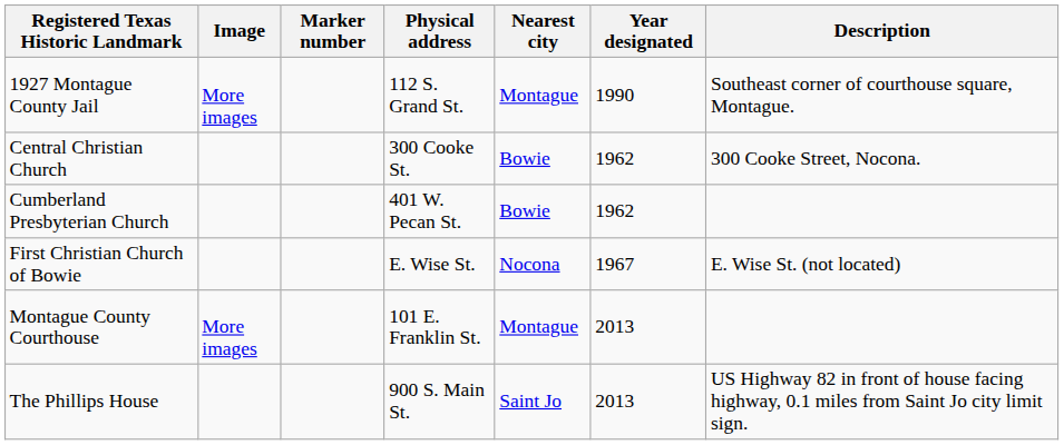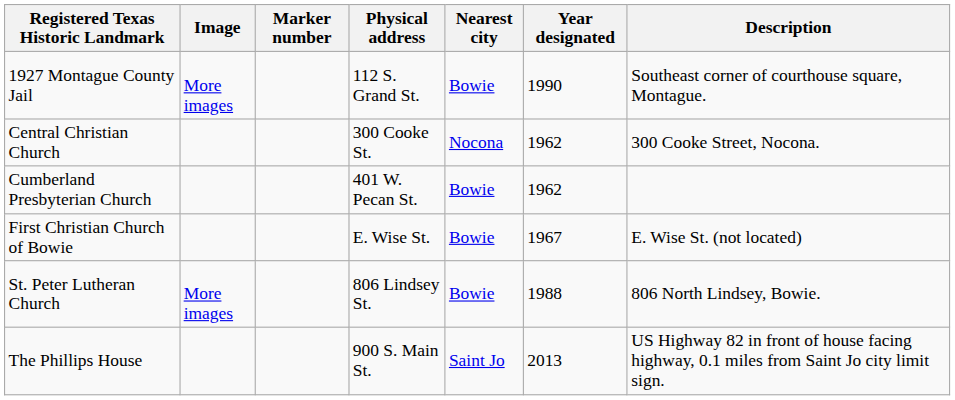 <table class="wikitable sortable">
 <tr>
 <th>Registered Texas Historic Landmark</th>
 <th>Image</th>
 <th>Marker number</th>
 <th>Physical address</th>
 <th>Nearest city</th>
 <th>Year designated</th>
 <th>Description</th>
 </tr>
 <tr>
 <td>1927 Montague County Jail</td>
 <td><br> <a href='#'>More images</a></td>
 <td></td>
 <td>112 S. Grand St.<br></td>
-<td><a href='#'>Montague</a></td>
+<td><a href='#'>Bowie</a></td>
 <td>1990</td>
 <td>Southeast corner of courthouse square, Montague.</td>
 </tr>
 <tr>
 <td>Central Christian Church</td>
 <td></td>
 <td></td>
 <td>300 Cooke St.<br></td>
-<td><a href='#'>Bowie</a></td>
+<td><a href='#'>Nocona</a></td>
 <td>1962</td>
 <td>300 Cooke Street, Nocona.</td>
 </tr>
 <tr>
 <td>Cumberland Presbyterian Church</td>
 <td></td>
 <td></td>
 <td>401 W. Pecan St.<br></td>
 <td><a href='#'>Bowie</a></td>
 <td>1962</td>
 <td></td>
 </tr>
 <tr>
 <td>First Christian Church of Bowie</td>
 <td></td>
 <td></td>
 <td>E. Wise St.</td>
-<td><a href='#'>Nocona</a></td>
+<td><a href='#'>Bowie</a></td>
 <td>1967</td>
 <td>E. Wise St. (not located)</td>
 </tr>
 <tr>
-<td>Montague County Courthouse</td>
+<td>St. Peter Lutheran Church</td>
 <td><br> <a href='#'>More images</a></td>
 <td></td>
-<td>101 E. Franklin St.<br></td>
-<td><a href='#'>Montague</a></td>
-<td>2013</td>
-<td></td>
+<td>806 Lindsey St.<br></td>
+<td><a href='#'>Bowie</a></td>
+<td>1988</td>
+<td>806 North Lindsey, Bowie.</td>
 </tr>
 <tr>
 <td>The Phillips House</td>
 <td></td>
 <td></td>
 <td>900 S. Main St.<br></td>
 <td><a href='#'>Saint Jo</a></td>
 <td>2013</td>
 <td>US Highway 82 in front of house facing highway, 0.1 miles from Saint Jo city limit sign.</td>
 </tr>
 </table>
